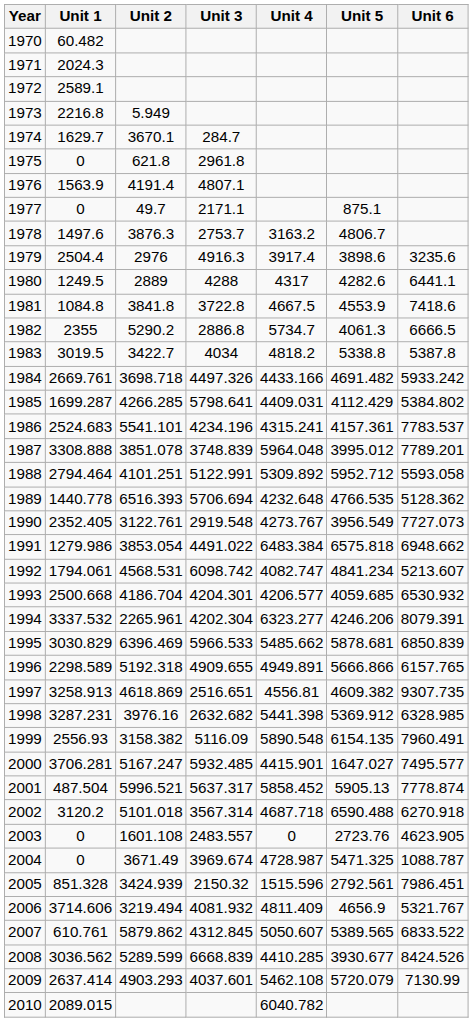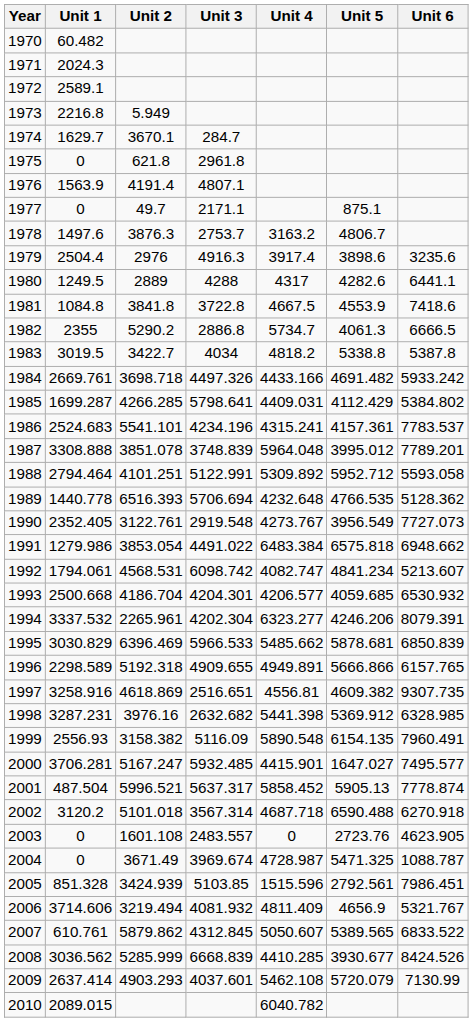 <table class="wikitable sortable" style="text-align: center;">
 <tr>
 <th>Year</th>
 <th>Unit 1</th>
 <th>Unit 2</th>
 <th>Unit 3</th>
 <th>Unit 4</th>
 <th>Unit 5</th>
 <th>Unit 6</th>
 </tr>
 <tr>
 <td>1970</td>
 <td>60.482</td>
 <td></td>
 <td></td>
 <td></td>
 <td></td>
 <td></td>
 </tr>
 <tr>
 <td>1971</td>
 <td>2024.3</td>
 <td></td>
 <td></td>
 <td></td>
 <td></td>
 <td></td>
 </tr>
 <tr>
 <td>1972</td>
 <td>2589.1</td>
 <td></td>
 <td></td>
 <td></td>
 <td></td>
 <td></td>
 </tr>
 <tr>
 <td>1973</td>
 <td>2216.8</td>
 <td>5.949</td>
 <td></td>
 <td></td>
 <td></td>
 <td></td>
 </tr>
 <tr>
 <td>1974</td>
 <td>1629.7</td>
 <td>3670.1</td>
 <td>284.7</td>
 <td></td>
 <td></td>
 <td></td>
 </tr>
 <tr>
 <td>1975</td>
 <td>0</td>
 <td>621.8</td>
 <td>2961.8</td>
 <td></td>
 <td></td>
 <td></td>
 </tr>
 <tr>
 <td>1976</td>
 <td>1563.9</td>
 <td>4191.4</td>
 <td>4807.1</td>
 <td></td>
 <td></td>
 <td></td>
 </tr>
 <tr>
 <td>1977</td>
 <td>0</td>
 <td>49.7</td>
 <td>2171.1</td>
 <td></td>
 <td>875.1</td>
 <td></td>
 </tr>
 <tr>
 <td>1978</td>
 <td>1497.6</td>
 <td>3876.3</td>
 <td>2753.7</td>
 <td>3163.2</td>
 <td>4806.7</td>
 <td></td>
 </tr>
 <tr>
 <td>1979</td>
 <td>2504.4</td>
 <td>2976</td>
 <td>4916.3</td>
 <td>3917.4</td>
 <td>3898.6</td>
 <td>3235.6</td>
 </tr>
 <tr>
 <td>1980</td>
 <td>1249.5</td>
 <td>2889</td>
 <td>4288</td>
 <td>4317</td>
 <td>4282.6</td>
 <td>6441.1</td>
 </tr>
 <tr>
 <td>1981</td>
 <td>1084.8</td>
 <td>3841.8</td>
 <td>3722.8</td>
 <td>4667.5</td>
 <td>4553.9</td>
 <td>7418.6</td>
 </tr>
 <tr>
 <td>1982</td>
 <td>2355</td>
 <td>5290.2</td>
 <td>2886.8</td>
 <td>5734.7</td>
 <td>4061.3</td>
 <td>6666.5</td>
 </tr>
 <tr>
 <td>1983</td>
 <td>3019.5</td>
 <td>3422.7</td>
 <td>4034</td>
 <td>4818.2</td>
 <td>5338.8</td>
 <td>5387.8</td>
 </tr>
 <tr>
 <td>1984</td>
 <td>2669.761</td>
 <td>3698.718</td>
 <td>4497.326</td>
 <td>4433.166</td>
 <td>4691.482</td>
 <td>5933.242</td>
 </tr>
 <tr>
 <td>1985</td>
 <td>1699.287</td>
 <td>4266.285</td>
 <td>5798.641</td>
 <td>4409.031</td>
 <td>4112.429</td>
 <td>5384.802</td>
 </tr>
 <tr>
 <td>1986</td>
 <td>2524.683</td>
 <td>5541.101</td>
 <td>4234.196</td>
 <td>4315.241</td>
 <td>4157.361</td>
 <td>7783.537</td>
 </tr>
 <tr>
 <td>1987</td>
 <td>3308.888</td>
 <td>3851.078</td>
 <td>3748.839</td>
 <td>5964.048</td>
 <td>3995.012</td>
 <td>7789.201</td>
 </tr>
 <tr>
 <td>1988</td>
 <td>2794.464</td>
 <td>4101.251</td>
 <td>5122.991</td>
 <td>5309.892</td>
 <td>5952.712</td>
 <td>5593.058</td>
 </tr>
 <tr>
 <td>1989</td>
 <td>1440.778</td>
 <td>6516.393</td>
 <td>5706.694</td>
 <td>4232.648</td>
 <td>4766.535</td>
 <td>5128.362</td>
 </tr>
 <tr>
 <td>1990</td>
 <td>2352.405</td>
 <td>3122.761</td>
 <td>2919.548</td>
 <td>4273.767</td>
 <td>3956.549</td>
 <td>7727.073</td>
 </tr>
 <tr>
 <td>1991</td>
 <td>1279.986</td>
 <td>3853.054</td>
 <td>4491.022</td>
 <td>6483.384</td>
 <td>6575.818</td>
 <td>6948.662</td>
 </tr>
 <tr>
 <td>1992</td>
 <td>1794.061</td>
 <td>4568.531</td>
 <td>6098.742</td>
 <td>4082.747</td>
 <td>4841.234</td>
 <td>5213.607</td>
 </tr>
 <tr>
 <td>1993</td>
 <td>2500.668</td>
 <td>4186.704</td>
 <td>4204.301</td>
 <td>4206.577</td>
 <td>4059.685</td>
 <td>6530.932</td>
 </tr>
 <tr>
 <td>1994</td>
 <td>3337.532</td>
 <td>2265.961</td>
 <td>4202.304</td>
 <td>6323.277</td>
 <td>4246.206</td>
 <td>8079.391</td>
 </tr>
 <tr>
 <td>1995</td>
 <td>3030.829</td>
 <td>6396.469</td>
 <td>5966.533</td>
 <td>5485.662</td>
 <td>5878.681</td>
 <td>6850.839</td>
 </tr>
 <tr>
 <td>1996</td>
 <td>2298.589</td>
 <td>5192.318</td>
 <td>4909.655</td>
 <td>4949.891</td>
 <td>5666.866</td>
 <td>6157.765</td>
 </tr>
 <tr>
 <td>1997</td>
-<td>3258.913</td>
+<td>3258.916</td>
 <td>4618.869</td>
 <td>2516.651</td>
 <td>4556.81</td>
 <td>4609.382</td>
 <td>9307.735</td>
 </tr>
 <tr>
 <td>1998</td>
 <td>3287.231</td>
 <td>3976.16</td>
 <td>2632.682</td>
 <td>5441.398</td>
 <td>5369.912</td>
 <td>6328.985</td>
 </tr>
 <tr>
 <td>1999</td>
 <td>2556.93</td>
 <td>3158.382</td>
 <td>5116.09</td>
 <td>5890.548</td>
 <td>6154.135</td>
 <td>7960.491</td>
 </tr>
 <tr>
 <td>2000</td>
 <td>3706.281</td>
 <td>5167.247</td>
 <td>5932.485</td>
 <td>4415.901</td>
 <td>1647.027</td>
 <td>7495.577</td>
 </tr>
 <tr>
 <td>2001</td>
 <td>487.504</td>
 <td>5996.521</td>
 <td>5637.317</td>
 <td>5858.452</td>
 <td>5905.13</td>
 <td>7778.874</td>
 </tr>
 <tr>
 <td>2002</td>
 <td>3120.2</td>
 <td>5101.018</td>
 <td>3567.314</td>
 <td>4687.718</td>
 <td>6590.488</td>
 <td>6270.918</td>
 </tr>
 <tr>
 <td>2003</td>
 <td>0</td>
 <td>1601.108</td>
 <td>2483.557</td>
 <td>0</td>
 <td>2723.76</td>
 <td>4623.905</td>
 </tr>
 <tr>
 <td>2004</td>
 <td>0</td>
 <td>3671.49</td>
 <td>3969.674</td>
 <td>4728.987</td>
 <td>5471.325</td>
 <td>1088.787</td>
 </tr>
 <tr>
 <td>2005</td>
 <td>851.328</td>
 <td>3424.939</td>
-<td>2150.32</td>
+<td>5103.85</td>
 <td>1515.596</td>
 <td>2792.561</td>
 <td>7986.451</td>
 </tr>
 <tr>
 <td>2006</td>
 <td>3714.606</td>
 <td>3219.494</td>
 <td>4081.932</td>
 <td>4811.409</td>
 <td>4656.9</td>
 <td>5321.767</td>
 </tr>
 <tr>
 <td>2007</td>
 <td>610.761</td>
 <td>5879.862</td>
 <td>4312.845</td>
 <td>5050.607</td>
 <td>5389.565</td>
 <td>6833.522</td>
 </tr>
 <tr>
 <td>2008</td>
 <td>3036.562</td>
-<td>5289.599</td>
+<td>5285.999</td>
 <td>6668.839</td>
 <td>4410.285</td>
 <td>3930.677</td>
 <td>8424.526</td>
 </tr>
 <tr>
 <td>2009</td>
 <td>2637.414</td>
 <td>4903.293</td>
 <td>4037.601</td>
 <td>5462.108</td>
 <td>5720.079</td>
 <td>7130.99</td>
 </tr>
 <tr>
 <td>2010</td>
 <td>2089.015</td>
 <td></td>
 <td></td>
 <td>6040.782</td>
 <td></td>
 <td></td>
 </tr>
 </table>
